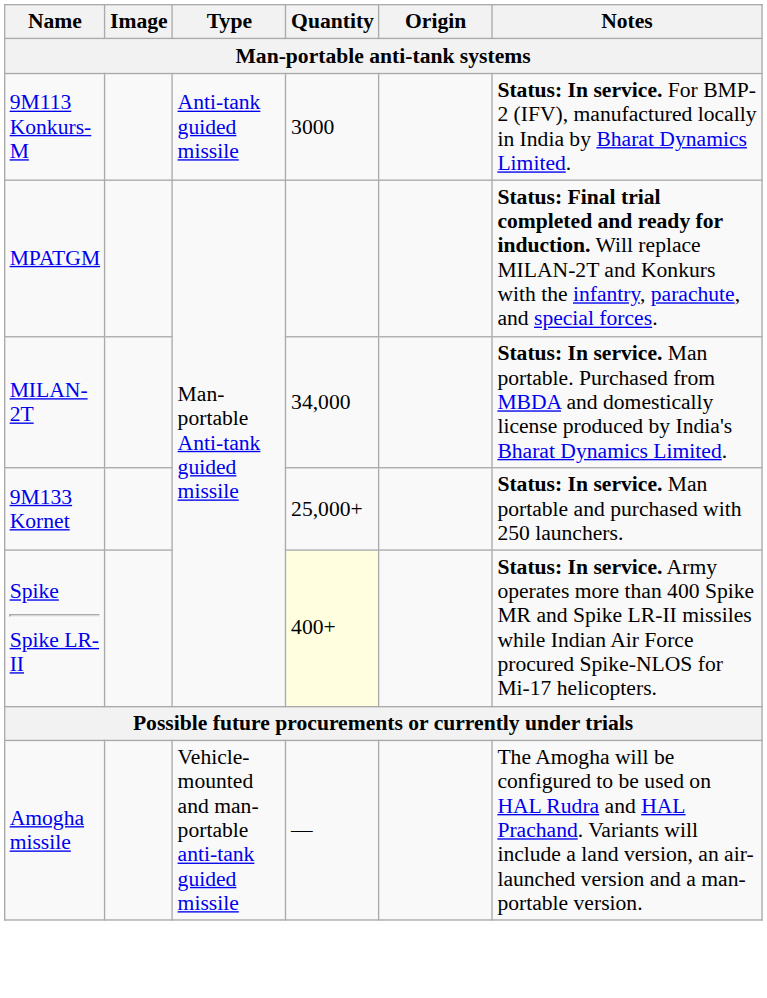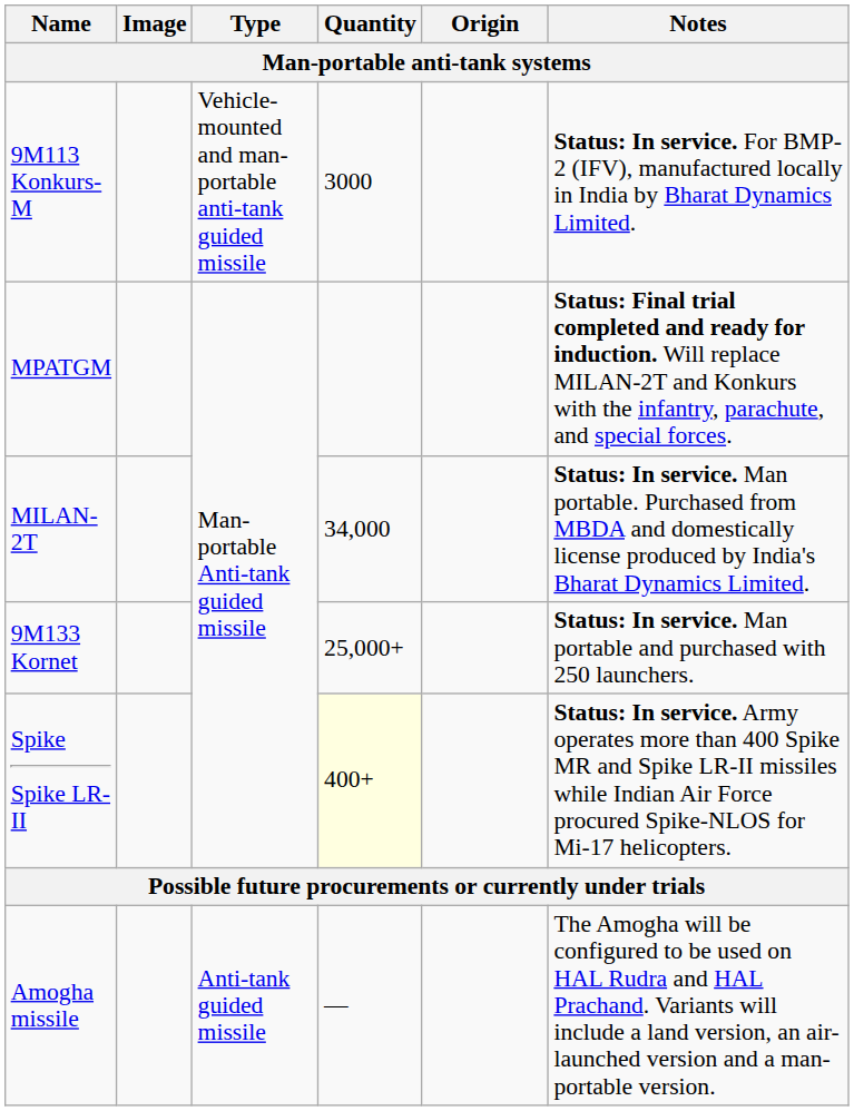 <table class="wikitable" style="width:90%;">
 <tr>
 <th style="width:13%;">Name</th>
 <th>Image</th>
 <th style="width:15%;">Type</th>
 <th style="width:5%;">Quantity</th>
 <th style="width:15%;">Origin</th>
 <th>Notes</th>
 </tr>
 <tr>
 <th colspan="6">Man-portable anti-tank systems</th>
 </tr>
 <tr>
 <td><a href='#'>9M113 Konkurs-M</a></td>
 <td></td>
-<td><a href='#'>Anti-tank guided missile</a></td>
+<td>Vehicle-mounted and man-portable <a href='#'>anti-tank guided missile</a></td>
 <td>3000</td>
 <td><br></td>
 <td><strong>Status: In service.</strong> For BMP-2 (IFV), manufactured locally in India by <a href='#'>Bharat Dynamics Limited</a>.</td>
 </tr>
 <tr>
 <td><a href='#'>MPATGM</a></td>
 <td></td>
 <td rowspan="4">Man-portable <a href='#'>Anti-tank guided missile</a></td>
 <td></td>
 <td></td>
 <td><strong>Status: Final trial completed and ready for induction.</strong> Will replace MILAN-2T and Konkurs with the <a href='#'>infantry</a>, <a href='#'>parachute</a>, and <a href='#'>special forces</a>.</td>
 </tr>
 <tr>
 <td><a href='#'>MILAN-2T</a></td>
 <td></td>
 <td>34,000</td>
 <td><br><br></td>
 <td><strong>Status: In service.</strong> Man portable. Purchased from <a href='#'>MBDA</a> and domestically license produced by India's <a href='#'>Bharat Dynamics Limited</a>.</td>
 </tr>
 <tr>
 <td><a href='#'>9M133 Kornet</a></td>
 <td></td>
 <td>25,000+</td>
 <td><br></td>
 <td><strong>Status: In service.</strong> Man portable and purchased with 250 launchers.</td>
 </tr>
 <tr>
 <td><a href='#'>Spike</a><hr><a href='#'>Spike LR-II</a></td>
 <td></td>
 <td style="background: lightyellow;">400+</td>
 <td></td>
 <td><strong>Status: In service.</strong> Army operates more than 400 Spike MR and Spike LR-II missiles while Indian Air Force procured Spike-NLOS for Mi-17 helicopters.</td>
 </tr>
 <tr>
 <th colspan="6">Possible future procurements or currently under trials</th>
 </tr>
 <tr>
 <td><a href='#'>Amogha missile</a></td>
 <td></td>
-<td>Vehicle-mounted and man-portable <a href='#'>anti-tank guided missile</a></td>
+<td><a href='#'>Anti-tank guided missile</a></td>
 <td>—</td>
 <td></td>
 <td>The Amogha will be configured to be used on <a href='#'>HAL Rudra</a> and <a href='#'>HAL Prachand</a>. Variants will include a land version, an air-launched version and a man-portable version.</td>
 </tr>
 </table>
